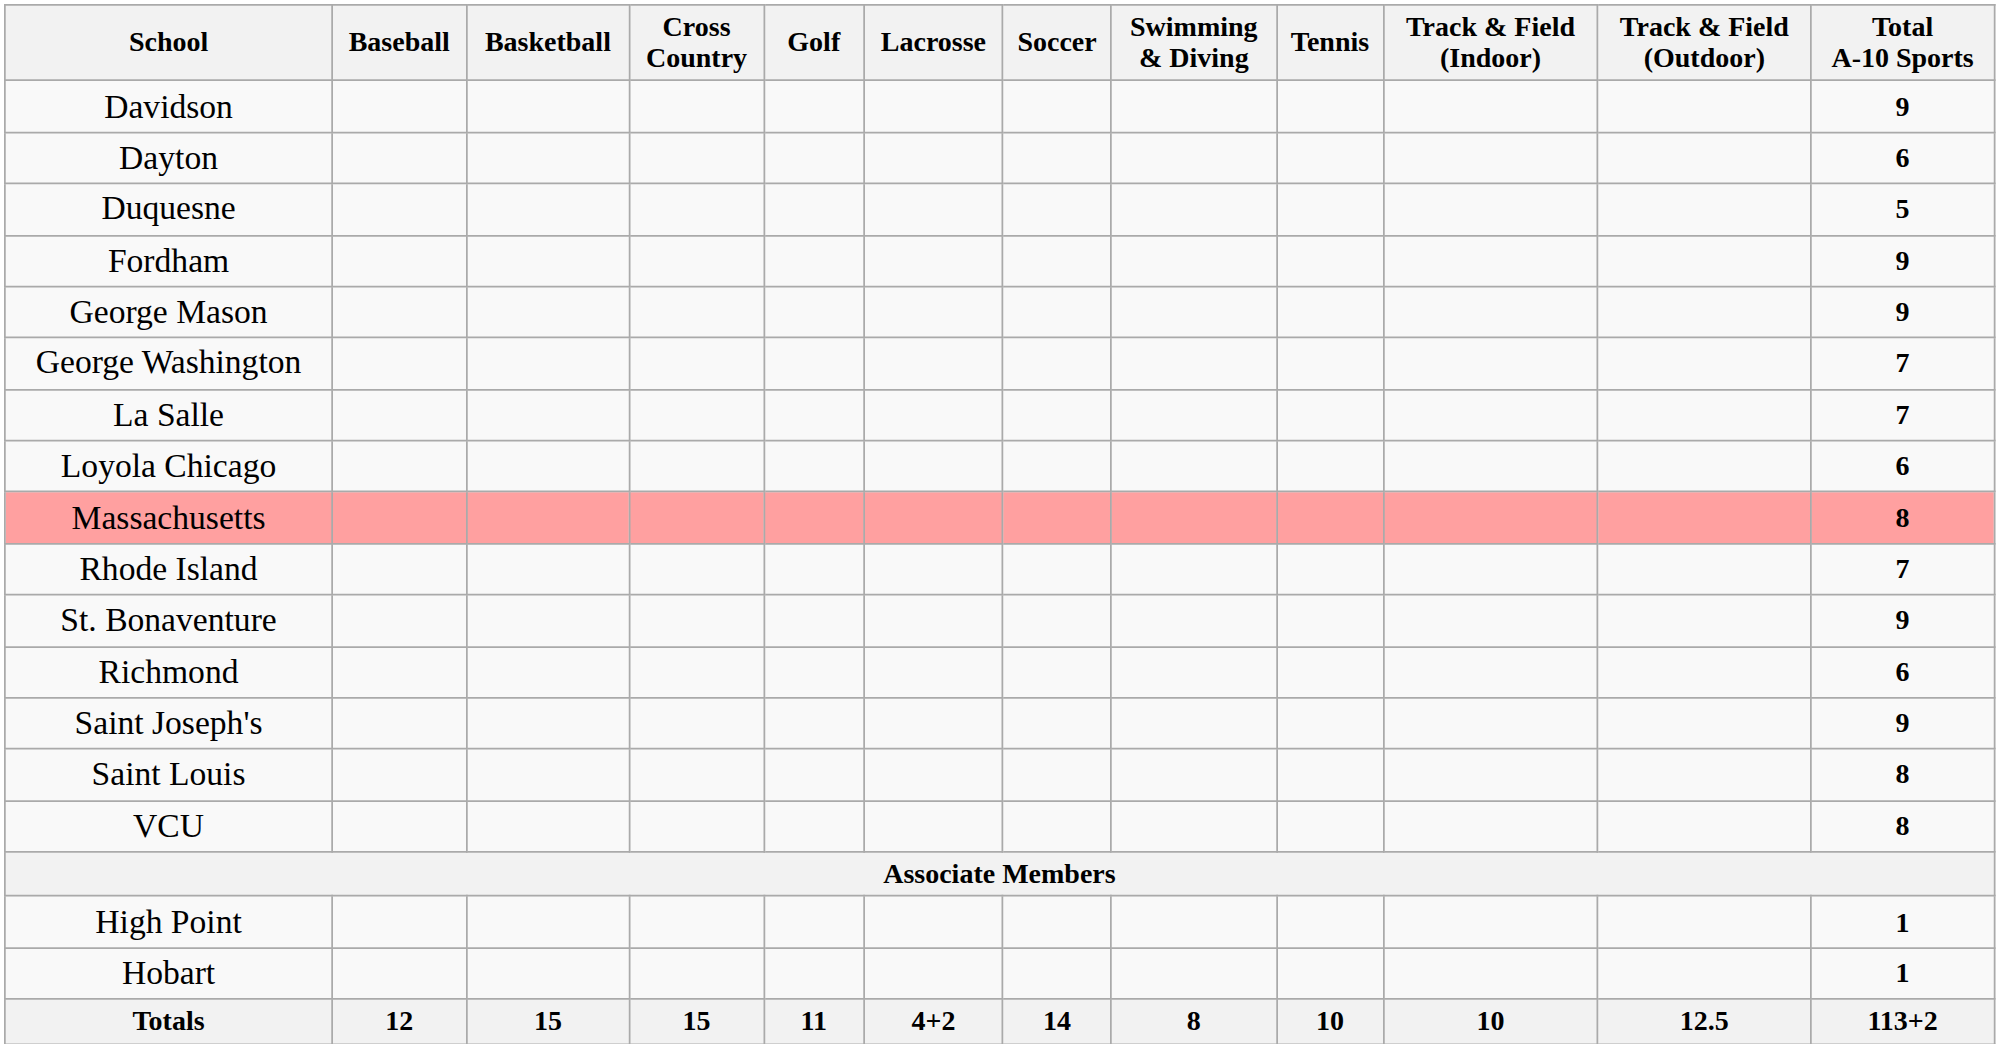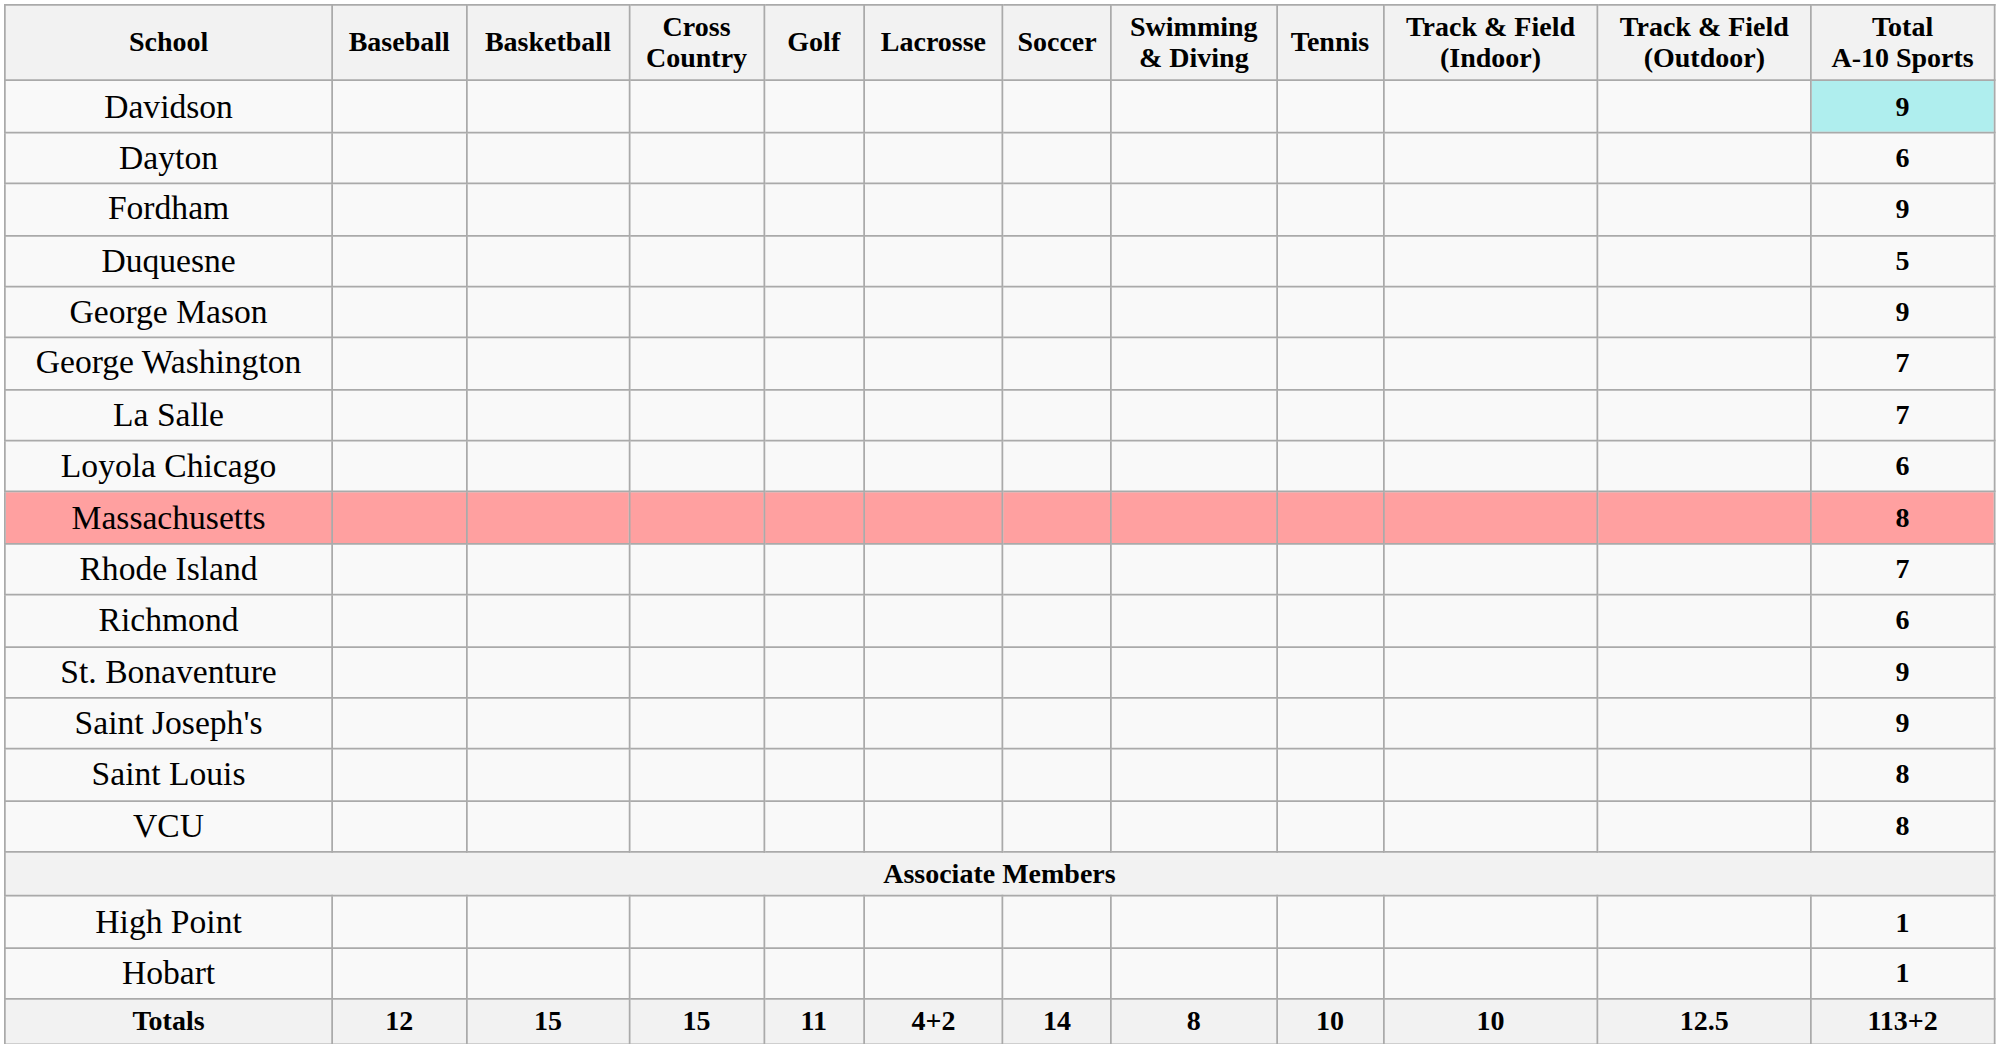 <table class="wikitable" style="text-align:center; width:90%">
 <tr>
 <th>School</th>
 <th>Baseball</th>
 <th>Basketball</th>
 <th>Cross<br>Country</th>
 <th width=50>Golf</th>
 <th>Lacrosse</th>
 <th>Soccer</th>
 <th>Swimming<br>& Diving</th>
 <th>Tennis</th>
 <th>Track & Field<br>(Indoor)</th>
 <th>Track & Field<br>(Outdoor)</th>
 <th>Total<br>A-10 Sports</th>
 </tr>
 <tr>
 <td><big>Davidson</big></td>
 <td></td>
 <td></td>
 <td></td>
 <td></td>
 <td></td>
 <td></td>
 <td></td>
 <td></td>
 <td></td>
 <td></td>
-<td><strong>9</strong></td>
+<td style="background: paleturquoise;"><strong>9</strong></td>
 </tr>
 <tr>
 <td><big>Dayton</big></td>
 <td></td>
 <td></td>
 <td></td>
 <td></td>
 <td></td>
 <td></td>
 <td></td>
 <td></td>
 <td></td>
 <td></td>
 <td><strong>6</strong></td>
 </tr>
 <tr>
+<td><big>Fordham</big></td>
+<td></td>
+<td></td>
+<td></td>
+<td></td>
+<td></td>
+<td></td>
+<td></td>
+<td></td>
+<td></td>
+<td></td>
+<td><strong>9</strong></td>
+</tr>
+<tr>
 <td><big>Duquesne</big></td>
 <td></td>
 <td></td>
 <td></td>
 <td></td>
 <td></td>
 <td></td>
 <td></td>
 <td></td>
 <td></td>
 <td></td>
 <td><strong>5</strong></td>
-</tr>
-<tr>
-<td><big>Fordham</big></td>
-<td></td>
-<td></td>
-<td></td>
-<td></td>
-<td></td>
-<td></td>
-<td></td>
-<td></td>
-<td></td>
-<td></td>
-<td><strong>9</strong></td>
 </tr>
 <tr>
 <td><big>George Mason</big></td>
 <td></td>
 <td></td>
 <td></td>
 <td></td>
 <td></td>
 <td></td>
 <td></td>
 <td></td>
 <td></td>
 <td></td>
 <td><strong>9</strong></td>
 </tr>
 <tr ||>
 <td><big>George Washington</big></td>
 <td></td>
 <td></td>
 <td></td>
 <td></td>
 <td></td>
 <td></td>
 <td></td>
 <td></td>
 <td></td>
 <td></td>
 <td><strong>7</strong></td>
 </tr>
 <tr>
 <td><big>La Salle</big></td>
 <td></td>
 <td></td>
 <td></td>
 <td></td>
 <td></td>
 <td></td>
 <td></td>
 <td></td>
 <td></td>
 <td></td>
 <td><strong>7</strong></td>
 </tr>
 <tr>
 <td><big>Loyola Chicago</big></td>
 <td></td>
 <td></td>
 <td></td>
 <td></td>
 <td></td>
 <td></td>
 <td></td>
 <td></td>
 <td></td>
 <td></td>
 <td><strong>6</strong></td>
 </tr>
 <tr bgcolor=#ffa0a0>
 <td><big>Massachusetts</big></td>
 <td></td>
 <td></td>
 <td></td>
 <td></td>
 <td></td>
 <td></td>
 <td></td>
 <td></td>
 <td></td>
 <td></td>
 <td><strong>8</strong></td>
 </tr>
 <tr>
 <td><big>Rhode Island</big></td>
 <td></td>
 <td></td>
 <td></td>
 <td></td>
 <td></td>
 <td></td>
 <td></td>
 <td></td>
 <td></td>
 <td></td>
 <td><strong>7</strong></td>
 </tr>
 <tr>
+<td><big>Richmond</big></td>
+<td></td>
+<td></td>
+<td></td>
+<td></td>
+<td></td>
+<td></td>
+<td></td>
+<td></td>
+<td></td>
+<td></td>
+<td><strong>6</strong></td>
+</tr>
+<tr>
 <td><big>St. Bonaventure</big></td>
 <td></td>
 <td></td>
 <td></td>
 <td></td>
 <td></td>
 <td></td>
 <td></td>
 <td></td>
 <td></td>
 <td></td>
 <td><strong>9</strong></td>
-</tr>
-<tr>
-<td><big>Richmond</big></td>
-<td></td>
-<td></td>
-<td></td>
-<td></td>
-<td></td>
-<td></td>
-<td></td>
-<td></td>
-<td></td>
-<td></td>
-<td><strong>6</strong></td>
 </tr>
 <tr>
 <td><big>Saint Joseph's</big></td>
 <td></td>
 <td></td>
 <td></td>
 <td></td>
 <td></td>
 <td></td>
 <td></td>
 <td></td>
 <td></td>
 <td></td>
 <td><strong>9</strong></td>
 </tr>
 <tr>
 <td><big>Saint Louis</big></td>
 <td></td>
 <td></td>
 <td></td>
 <td></td>
 <td></td>
 <td></td>
 <td></td>
 <td></td>
 <td></td>
 <td></td>
 <td><strong>8</strong></td>
 </tr>
 <tr>
 <td><big>VCU</big></td>
 <td></td>
 <td></td>
 <td></td>
 <td></td>
 <td></td>
 <td></td>
 <td></td>
 <td></td>
 <td></td>
 <td></td>
 <td><strong>8</strong></td>
 </tr>
 <tr>
 <th colspan="12">Associate Members</th>
 </tr>
 <tr>
 <td><big>High Point</big></td>
 <td></td>
 <td></td>
 <td></td>
 <td></td>
 <td></td>
 <td></td>
 <td></td>
 <td></td>
 <td></td>
 <td></td>
 <td><strong>1</strong></td>
 </tr>
 <tr>
 <td><big>Hobart</big></td>
 <td></td>
 <td></td>
 <td></td>
 <td></td>
 <td></td>
 <td></td>
 <td></td>
 <td></td>
 <td></td>
 <td></td>
 <td><strong>1</strong></td>
 </tr>
 <tr>
 <th>Totals</th>
 <th>12</th>
 <th>15</th>
 <th>15</th>
 <th>11</th>
 <th>4+2</th>
 <th>14</th>
 <th>8</th>
 <th>10</th>
 <th>10</th>
 <th>12.5</th>
 <th>113+2</th>
 </tr>
 </table>
